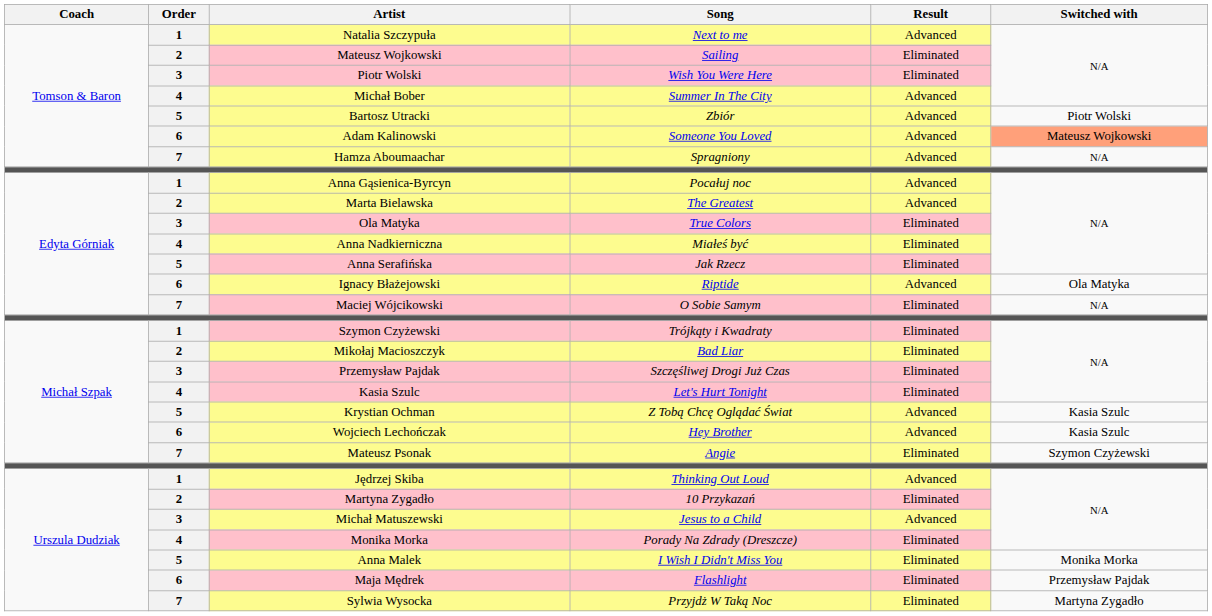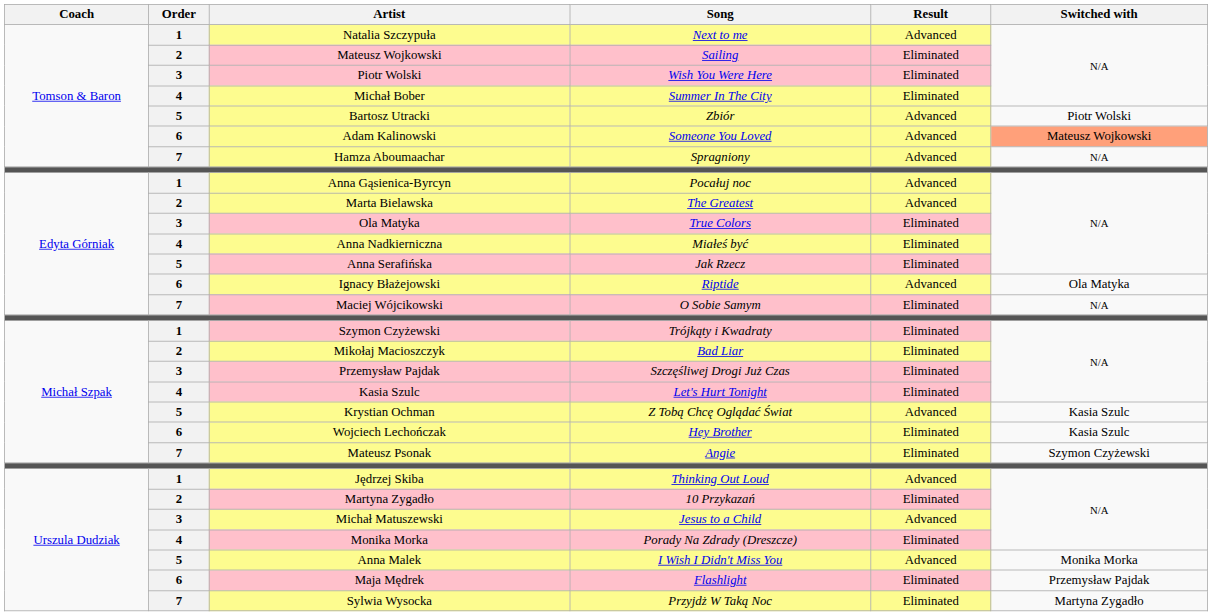 <table class="wikitable" style="text-align: center; width:95%;">
 <tr>
 <th style="width:12%;">Coach</th>
 <th style="width:05%;">Order</th>
 <th style="width:30%;">Artist</th>
 <th style="width:25%;">Song</th>
 <th style="width:10%;">Result</th>
 <th style="width:18%;">Switched with</th>
 </tr>
 <tr>
 <td rowspan="7"><a href='#'>Tomson & Baron</a></td>
 <th>1</th>
 <td style="background:#fdfc8f;">Natalia Szczypuła</td>
 <td style="background:#fdfc8f;"><em><a href='#'>Next to me</a></em></td>
 <td style="background:#fdfc8f;">Advanced</td>
 <td rowspan="4"><small>N/A</small></td>
 </tr>
 <tr>
 <th>2</th>
 <td style="background:pink;">Mateusz Wojkowski</td>
 <td style="background:pink;"><em><a href='#'>Sailing</a></em></td>
 <td style="background:pink;">Eliminated</td>
 </tr>
 <tr>
 <th>3</th>
 <td style="background:pink;">Piotr Wolski</td>
 <td style="background:pink;"><em><a href='#'>Wish You Were Here</a></em></td>
 <td style="background:pink;">Eliminated</td>
 </tr>
 <tr>
 <th>4</th>
 <td style="background:#fdfc8f;">Michał Bober</td>
 <td style="background:#fdfc8f;"><em><a href='#'>Summer In The City</a></em></td>
-<td style="background:#fdfc8f;">Advanced</td>
+<td style="background:#fdfc8f;">Eliminated</td>
 </tr>
 <tr>
 <th>5</th>
 <td style="background:#fdfc8f;">Bartosz Utracki</td>
 <td style="background:#fdfc8f;"><em>Zbiór</em></td>
 <td style="background:#fdfc8f;">Advanced</td>
 <td>Piotr Wolski</td>
 </tr>
 <tr>
 <th>6</th>
 <td style="background:#fdfc8f;">Adam Kalinowski</td>
 <td style="background:#fdfc8f;"><em><a href='#'>Someone You Loved</a></em></td>
 <td style="background:#fdfc8f;">Advanced</td>
 <td style="background: lightsalmon;">Mateusz Wojkowski</td>
 </tr>
 <tr>
 <th>7</th>
 <td style="background:#fdfc8f;">Hamza Aboumaachar</td>
 <td style="background:#fdfc8f;"><em>Spragniony</em></td>
 <td style="background:#fdfc8f;">Advanced</td>
 <td rowspan="1"><small>N/A</small></td>
 </tr>
 <tr>
 <td colspan="6" style="background:#555;"></td>
 </tr>
 <tr>
 <td rowspan="7"><a href='#'>Edyta Górniak</a></td>
 <th>1</th>
 <td style="background:#fdfc8f;">Anna Gąsienica-Byrcyn</td>
 <td style="background:#fdfc8f;"><em>Pocałuj noc</em></td>
 <td style="background:#fdfc8f;">Advanced</td>
 <td rowspan="5"><small>N/A</small></td>
 </tr>
 <tr>
 <th>2</th>
 <td style="background:#fdfc8f;">Marta Bielawska</td>
 <td style="background:#fdfc8f;"><em><a href='#'>The Greatest</a></em></td>
 <td style="background:#fdfc8f;">Advanced</td>
 </tr>
 <tr>
 <th>3</th>
 <td style="background:pink;">Ola Matyka</td>
 <td style="background:pink;"><em><a href='#'>True Colors</a></em></td>
 <td style="background:pink;">Eliminated</td>
 </tr>
 <tr>
 <th>4</th>
 <td style="background:#fdfc8f;">Anna Nadkierniczna</td>
 <td style="background:#fdfc8f;"><em>Miałeś być</em></td>
 <td style="background:#fdfc8f;">Eliminated</td>
 </tr>
 <tr>
 <th>5</th>
 <td style="background:pink;">Anna Serafińska</td>
 <td style="background:pink;"><em>Jak Rzecz</em></td>
 <td style="background:pink;">Eliminated</td>
 </tr>
 <tr>
 <th>6</th>
 <td style="background:#fdfc8f;">Ignacy Błażejowski</td>
 <td style="background:#fdfc8f;"><em><a href='#'>Riptide</a></em></td>
 <td style="background:#fdfc8f;">Advanced</td>
 <td>Ola Matyka</td>
 </tr>
 <tr>
 <th>7</th>
 <td style="background:pink;">Maciej Wójcikowski</td>
 <td style="background:pink;"><em>O Sobie Samym</em></td>
 <td style="background:pink;">Eliminated</td>
 <td rowspan="1"><small>N/A</small></td>
 </tr>
 <tr>
 <td colspan="6" style="background:#555;"></td>
 </tr>
 <tr>
 <td rowspan="7"><a href='#'>Michał Szpak</a></td>
 <th>1</th>
 <td style="background:pink;">Szymon Czyżewski</td>
 <td style="background:pink;"><em>Trójkąty i Kwadraty</em></td>
 <td style="background:pink;">Eliminated</td>
 <td rowspan="4"><small>N/A</small></td>
 </tr>
 <tr>
 <th>2</th>
 <td style="background:#fdfc8f;">Mikołaj Macioszczyk</td>
 <td style="background:#fdfc8f;"><em><a href='#'>Bad Liar</a></em></td>
 <td style="background:#fdfc8f;">Eliminated</td>
 </tr>
 <tr>
 <th>3</th>
 <td style="background:pink;">Przemysław Pajdak</td>
 <td style="background:pink;"><em>Szczęśliwej Drogi Już Czas</em></td>
 <td style="background:pink;">Eliminated</td>
 </tr>
 <tr>
 <th>4</th>
 <td style="background:pink;">Kasia Szulc</td>
 <td style="background:pink;"><em><a href='#'>Let's Hurt Tonight</a></em></td>
 <td style="background:pink;">Eliminated</td>
 </tr>
 <tr>
 <th>5</th>
 <td style="background:#fdfc8f;">Krystian Ochman</td>
 <td style="background:#fdfc8f;"><em>Z Tobą Chcę Oglądać Świat</em></td>
 <td style="background:#fdfc8f;">Advanced</td>
 <td>Kasia Szulc</td>
 </tr>
 <tr>
 <th>6</th>
 <td style="background:#fdfc8f;">Wojciech Lechończak</td>
 <td style="background:#fdfc8f;"><em><a href='#'>Hey Brother</a></em></td>
-<td style="background:#fdfc8f;">Advanced</td>
+<td style="background:#fdfc8f;">Eliminated</td>
 <td>Kasia Szulc</td>
 </tr>
 <tr>
 <th>7</th>
 <td style="background:#fdfc8f;">Mateusz Psonak</td>
 <td style="background:#fdfc8f;"><em><a href='#'>Angie</a></em></td>
 <td style="background:#fdfc8f;">Eliminated</td>
 <td>Szymon Czyżewski</td>
 </tr>
 <tr>
 <td colspan="6" style="background:#555;"></td>
 </tr>
 <tr>
 <td rowspan="7"><a href='#'>Urszula Dudziak</a></td>
 <th>1</th>
 <td style="background:#fdfc8f;">Jędrzej Skiba</td>
 <td style="background:#fdfc8f;"><em><a href='#'>Thinking Out Loud</a></em></td>
 <td style="background:#fdfc8f;">Advanced</td>
 <td rowspan="4"><small>N/A</small></td>
 </tr>
 <tr>
 <th>2</th>
 <td style="background:pink;">Martyna Zygadło</td>
 <td style="background:pink;"><em>10 Przykazań</em></td>
 <td style="background:pink;">Eliminated</td>
 </tr>
 <tr>
 <th>3</th>
 <td style="background:#fdfc8f;">Michał Matuszewski</td>
 <td style="background:#fdfc8f;"><em><a href='#'>Jesus to a Child</a></em></td>
 <td style="background:#fdfc8f;">Advanced</td>
 </tr>
 <tr>
 <th>4</th>
 <td style="background:pink;">Monika Morka</td>
 <td style="background:pink;"><em>Porady Na Zdrady (Dreszcze)</em></td>
 <td style="background:pink;">Eliminated</td>
 </tr>
 <tr>
 <th>5</th>
 <td style="background:#fdfc8f;">Anna Malek</td>
 <td style="background:#fdfc8f;"><em><a href='#'>I Wish I Didn't Miss You</a></em></td>
-<td style="background:#fdfc8f;">Eliminated</td>
+<td style="background:#fdfc8f;">Advanced</td>
 <td>Monika Morka</td>
 </tr>
 <tr>
 <th>6</th>
 <td style="background:pink;">Maja Mędrek</td>
 <td style="background:pink;"><em><a href='#'>Flashlight</a></em></td>
 <td style="background:pink;">Eliminated</td>
 <td>Przemysław Pajdak</td>
 </tr>
 <tr>
 <th>7</th>
 <td style="background:#fdfc8f;">Sylwia Wysocka</td>
 <td style="background:#fdfc8f;"><em>Przyjdż W Taką Noc</em></td>
 <td style="background:#fdfc8f;">Eliminated</td>
 <td>Martyna Zygadło</td>
 </tr>
 </table>
